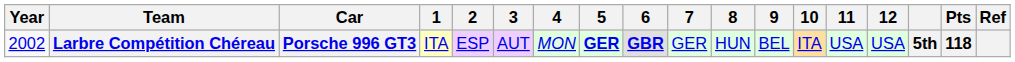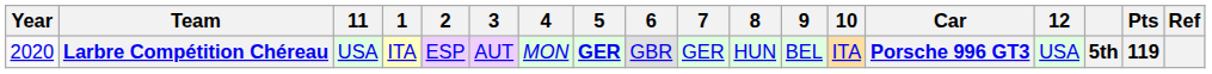 <table class="wikitable" style="text-align:center; font-size:85%">
 <tr>
 <th>Year</th>
 <th>Team</th>
-<th>Car</th>
+<th>11</th>
 <th>1</th>
 <th>2</th>
 <th>3</th>
 <th>4</th>
 <th>5</th>
 <th>6</th>
 <th>7</th>
 <th>8</th>
 <th>9</th>
 <th>10</th>
-<th>11</th>
+<th>Car</th>
 <th>12</th>
 <th></th>
 <th>Pts</th>
 <th>Ref</th>
 </tr>
 <tr>
-<td><a href='#'>2002</a></td>
+<td><a href='#'>2020</a></td>
 <th nowrap><a href='#'>Larbre Compétition Chéreau</a></th>
-<th nowrap><a href='#'>Porsche 996 GT3</a></th>
+<td style="background:#DFFFDF;"><a href='#'>USA</a><br></td>
 <td style="background:#FFFFBF;"><a href='#'>ITA</a><br></td>
 <td style="background:#EFCFFF;"><a href='#'>ESP</a><br></td>
 <td style="background:#EFCFFF;"><a href='#'>AUT</a><br></td>
 <td style="background:#DFFFDF;"><em><a href='#'>MON</a></em><br></td>
 <td style="background:#DFFFDF;"><strong><a href='#'>GER</a><br></strong></td>
-<td style="background:#DFDFDF;"><strong><a href='#'>GBR</a><br></strong></td>
+<td style="background:#DFDFDF;"><a href='#'>GBR</a><br></td>
 <td style="background:#DFFFDF;"><a href='#'>GER</a><br></td>
 <td style="background:#DFFFDF;"><a href='#'>HUN</a><br></td>
 <td style="background:#DFFFDF;"><a href='#'>BEL</a><br></td>
 <td style="background:#FFDF9F;"><a href='#'>ITA</a><br></td>
-<td style="background:#DFFFDF;"><a href='#'>USA</a><br></td>
+<th nowrap><a href='#'>Porsche 996 GT3</a></th>
 <td style="background:#DFFFDF;"><a href='#'>USA</a><br></td>
 <th>5th</th>
-<th>118</th>
+<th>119</th>
 <th></th>
 </tr>
 </table>
